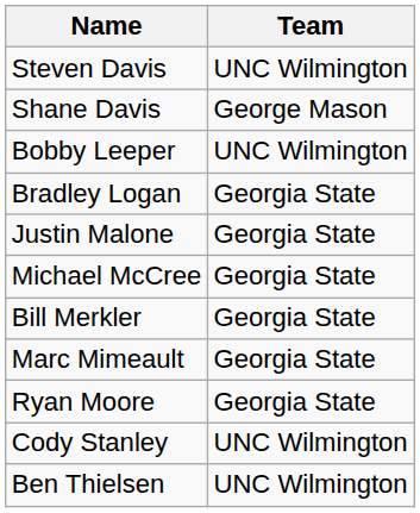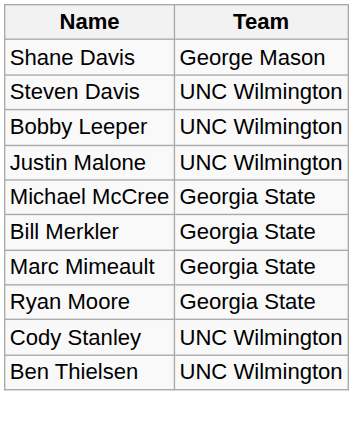 <table class=wikitable>
 <tr>
 <th>Name</th>
 <th>Team</th>
 </tr>
 <tr>
+<td>Shane  Davis</td>
+<td>George Mason</td>
+</tr>
+<tr>
 <td>Steven  Davis</td>
 <td>UNC Wilmington</td>
-</tr>
-<tr>
-<td>Shane  Davis</td>
-<td>George Mason</td>
 </tr>
 <tr>
 <td>Bobby  Leeper</td>
 <td>UNC Wilmington</td>
 </tr>
 <tr>
-<td>Bradley Logan</td>
-<td>Georgia State</td>
-</tr>
-<tr>
 <td>Justin Malone</td>
-<td>Georgia State</td>
+<td>UNC Wilmington</td>
 </tr>
 <tr>
 <td>Michael  McCree</td>
 <td>Georgia  State</td>
 </tr>
 <tr>
 <td>Bill  Merkler</td>
 <td>Georgia State</td>
 </tr>
 <tr>
 <td>Marc  Mimeault</td>
 <td>Georgia  State</td>
 </tr>
 <tr>
 <td>Ryan  Moore</td>
 <td>Georgia  State</td>
 </tr>
 <tr>
 <td>Cody  Stanley</td>
 <td>UNC Wilmington</td>
 </tr>
 <tr>
 <td>Ben  Thielsen</td>
 <td>UNC Wilmington</td>
 </tr>
 </table>
